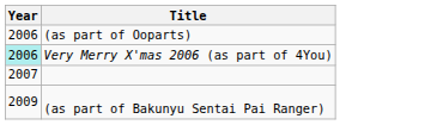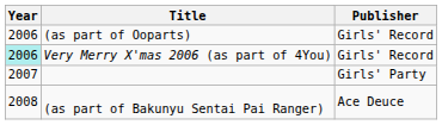 <table class="wikitable">
 <tr>
 <th>Year</th>
 <th>Title</th>
+<th>Publisher</th>
 </tr>
 <tr>
 <td>2006</td>
 <td> (as part of Ooparts)</td>
+<td>Girls' Record</td>
 </tr>
 <tr>
 <td style="background: paleturquoise;">2006</td>
 <td><em>Very Merry X'mas 2006</em> (as part of 4You)</td>
+<td>Girls' Record</td>
 </tr>
 <tr>
 <td>2007</td>
 <td></td>
+<td>Girls' Party</td>
 </tr>
 <tr>
-<td>2009</td>
+<td>2008</td>
 <td><br>(as part of Bakunyu Sentai Pai Ranger)</td>
+<td>Ace Deuce</td>
 </tr>
 </table>
